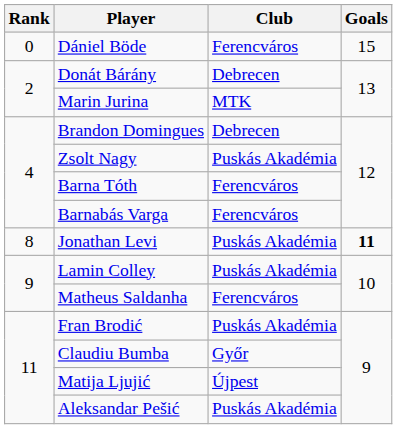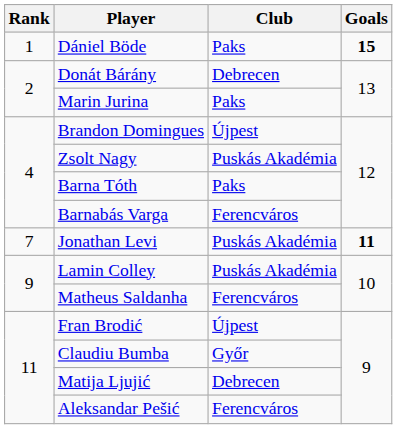 <table class="wikitable" style="text-align:center">
 <tr>
 <th>Rank</th>
 <th>Player</th>
 <th>Club</th>
 <th>Goals</th>
 </tr>
 <tr>
-<td>0</td>
+<td>1</td>
 <td align="left"> <a href='#'>Dániel Böde</a></td>
-<td align="left"><a href='#'>Ferencváros</a></td>
-<td>15</td>
+<td align="left"><a href='#'>Paks</a></td>
+<td><strong>15</strong></td>
 </tr>
 <tr>
 <td rowspan="2">2</td>
 <td align="left"> <a href='#'>Donát Bárány</a></td>
 <td align="left"><a href='#'>Debrecen</a></td>
 <td rowspan="2">13</td>
 </tr>
 <tr>
 <td align="left"> <a href='#'>Marin Jurina</a></td>
-<td align="left"><a href='#'>MTK</a></td>
+<td align="left"><a href='#'>Paks</a></td>
 </tr>
 <tr>
 <td rowspan="4">4</td>
 <td align="left"> <a href='#'>Brandon Domingues</a></td>
-<td align="left"><a href='#'>Debrecen</a></td>
+<td align="left"><a href='#'>Újpest</a></td>
 <td rowspan="4">12</td>
 </tr>
 <tr>
 <td align="left"> <a href='#'>Zsolt Nagy</a></td>
 <td align="left"><a href='#'>Puskás Akadémia</a></td>
 </tr>
 <tr>
 <td align="left"> <a href='#'>Barna Tóth</a></td>
-<td align="left"><a href='#'>Ferencváros</a></td>
+<td align="left"><a href='#'>Paks</a></td>
 </tr>
 <tr>
 <td align="left"> <a href='#'>Barnabás Varga</a></td>
 <td align="left"><a href='#'>Ferencváros</a></td>
 </tr>
 <tr>
-<td>8</td>
+<td>7</td>
 <td align="left"> <a href='#'>Jonathan Levi</a></td>
 <td align="left"><a href='#'>Puskás Akadémia</a></td>
 <td><strong>11</strong></td>
 </tr>
 <tr>
 <td rowspan="2">9</td>
 <td align="left"> <a href='#'>Lamin Colley</a></td>
 <td align="left"><a href='#'>Puskás Akadémia</a></td>
 <td rowspan="2">10</td>
 </tr>
 <tr>
 <td align="left"> <a href='#'>Matheus Saldanha</a></td>
 <td align="left"><a href='#'>Ferencváros</a></td>
 </tr>
 <tr>
 <td rowspan="4">11</td>
 <td align="left"> <a href='#'>Fran Brodić</a></td>
-<td align="left"><a href='#'>Puskás Akadémia</a></td>
+<td align="left"><a href='#'>Újpest</a></td>
 <td rowspan="4">9</td>
 </tr>
 <tr>
 <td align="left"> <a href='#'>Claudiu Bumba</a></td>
 <td align="left"><a href='#'>Győr</a></td>
 </tr>
 <tr>
 <td align="left"> <a href='#'>Matija Ljujić</a></td>
-<td align="left"><a href='#'>Újpest</a></td>
+<td align="left"><a href='#'>Debrecen</a></td>
 </tr>
 <tr>
 <td align="left"> <a href='#'>Aleksandar Pešić</a></td>
-<td align="left"><a href='#'>Puskás Akadémia</a></td>
+<td align="left"><a href='#'>Ferencváros</a></td>
 </tr>
 </table>
